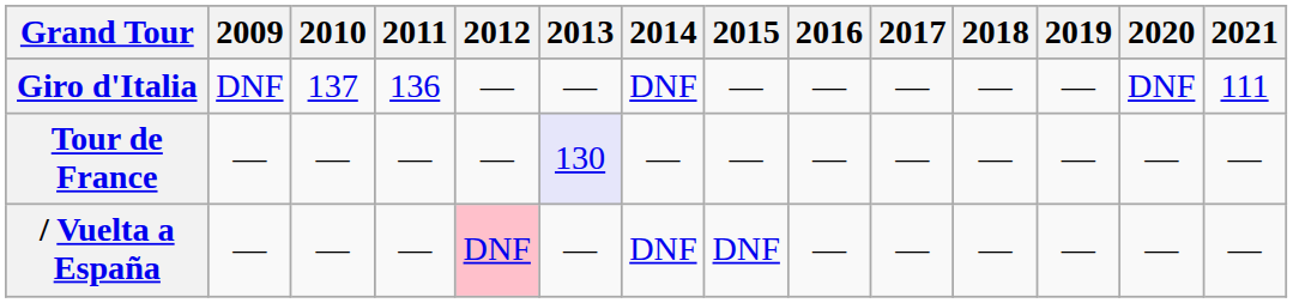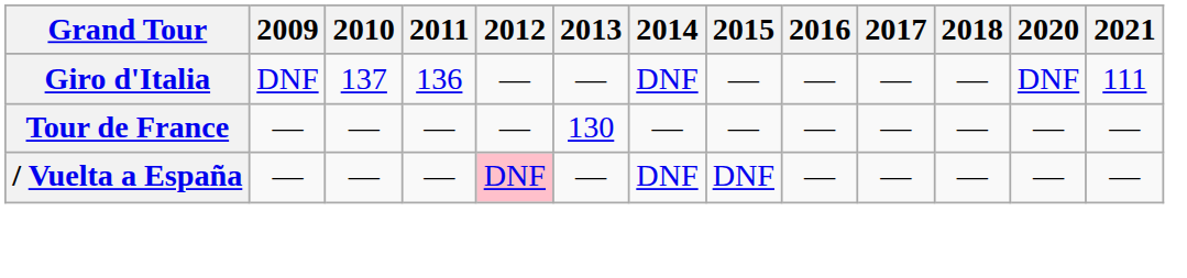 <table class="wikitable plainrowheaders">
 <tr>
 <th scope="col"><a href='#'>Grand Tour</a></th>
 <th scope="col">2009</th>
 <th scope="col">2010</th>
 <th scope="col">2011</th>
 <th scope="col">2012</th>
 <th scope="col">2013</th>
 <th scope="col">2014</th>
 <th scope="col">2015</th>
 <th scope="col">2016</th>
 <th scope="col">2017</th>
 <th scope="col">2018</th>
-<th scope="col">2019</th>
 <th scope="col">2020</th>
 <th scope="col">2021</th>
 </tr>
 <tr style="text-align:center;">
 <th scope="row"> <a href='#'>Giro d'Italia</a></th>
 <td><a href='#'>DNF</a></td>
 <td><a href='#'>137</a></td>
 <td><a href='#'>136</a></td>
 <td>—</td>
 <td>—</td>
 <td><a href='#'>DNF</a></td>
 <td>—</td>
 <td>—</td>
 <td>—</td>
 <td>—</td>
-<td>—</td>
 <td><a href='#'>DNF</a></td>
 <td><a href='#'>111</a></td>
 </tr>
 <tr style="text-align:center;">
 <th scope="row"> <a href='#'>Tour de France</a></th>
 <td>—</td>
 <td>—</td>
 <td>—</td>
 <td>—</td>
-<td style="background: lavender;"><a href='#'>130</a></td>
-<td>—</td>
+<td><a href='#'>130</a></td>
 <td>—</td>
 <td>—</td>
 <td>—</td>
 <td>—</td>
 <td>—</td>
 <td>—</td>
 <td>—</td>
 </tr>
 <tr style="text-align:center;">
 <th scope="row">/ <a href='#'>Vuelta a España</a></th>
 <td>—</td>
 <td>—</td>
 <td>—</td>
 <td style="background: pink;"><a href='#'>DNF</a></td>
 <td>—</td>
 <td><a href='#'>DNF</a></td>
 <td><a href='#'>DNF</a></td>
 <td>—</td>
 <td>—</td>
 <td>—</td>
 <td>—</td>
 <td>—</td>
-<td>—</td>
 </tr>
 </table>
